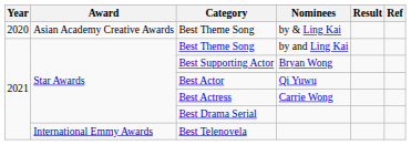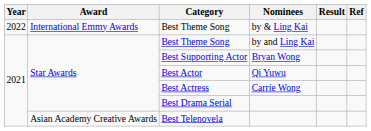 <table class="wikitable sortable">
 <tr>
 <th>Year</th>
 <th>Award</th>
 <th>Category</th>
 <th>Nominees</th>
 <th>Result</th>
 <th>Ref</th>
 </tr>
 <tr>
-<td>2020</td>
-<td>Asian Academy Creative Awards</td>
+<td>2022</td>
+<td><a href='#'>International Emmy Awards</a></td>
 <td>Best Theme Song</td>
 <td> by  & <a href='#'>Ling Kai</a></td>
 <td></td>
 <td></td>
 </tr>
 <tr>
 <td rowspan="6">2021</td>
 <td rowspan="5"><a href='#'>Star Awards</a></td>
 <td><a href='#'>Best Theme Song</a></td>
 <td> by  and <a href='#'>Ling Kai</a></td>
 <td></td>
 <td></td>
 </tr>
 <tr>
 <td><a href='#'>Best Supporting Actor</a></td>
 <td><a href='#'>Bryan Wong</a></td>
 <td></td>
 <td></td>
 </tr>
 <tr>
 <td><a href='#'>Best Actor</a></td>
 <td><a href='#'>Qi Yuwu</a></td>
 <td></td>
 <td></td>
 </tr>
 <tr>
 <td><a href='#'>Best Actress</a></td>
 <td><a href='#'>Carrie Wong</a></td>
 <td></td>
 <td></td>
 </tr>
 <tr>
 <td><a href='#'>Best Drama Serial</a></td>
 <td></td>
 <td></td>
 <td></td>
 </tr>
 <tr>
-<td><a href='#'>International Emmy Awards</a></td>
+<td>Asian Academy Creative Awards</td>
 <td><a href='#'>Best Telenovela</a></td>
 <td></td>
 <td></td>
 <td></td>
 </tr>
 </table>
